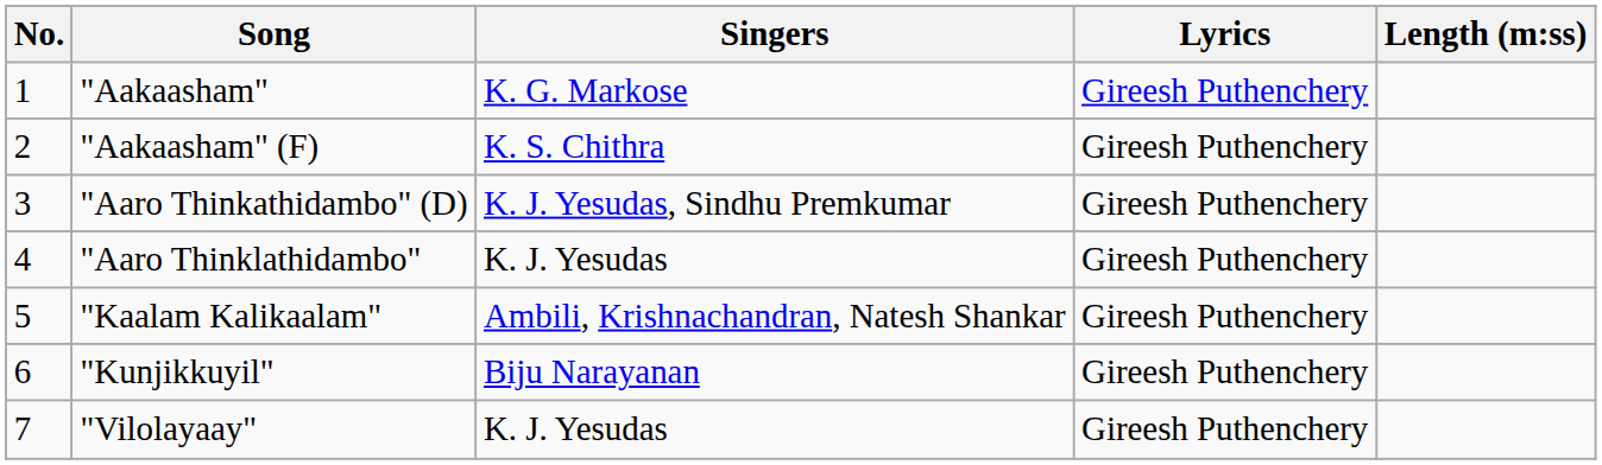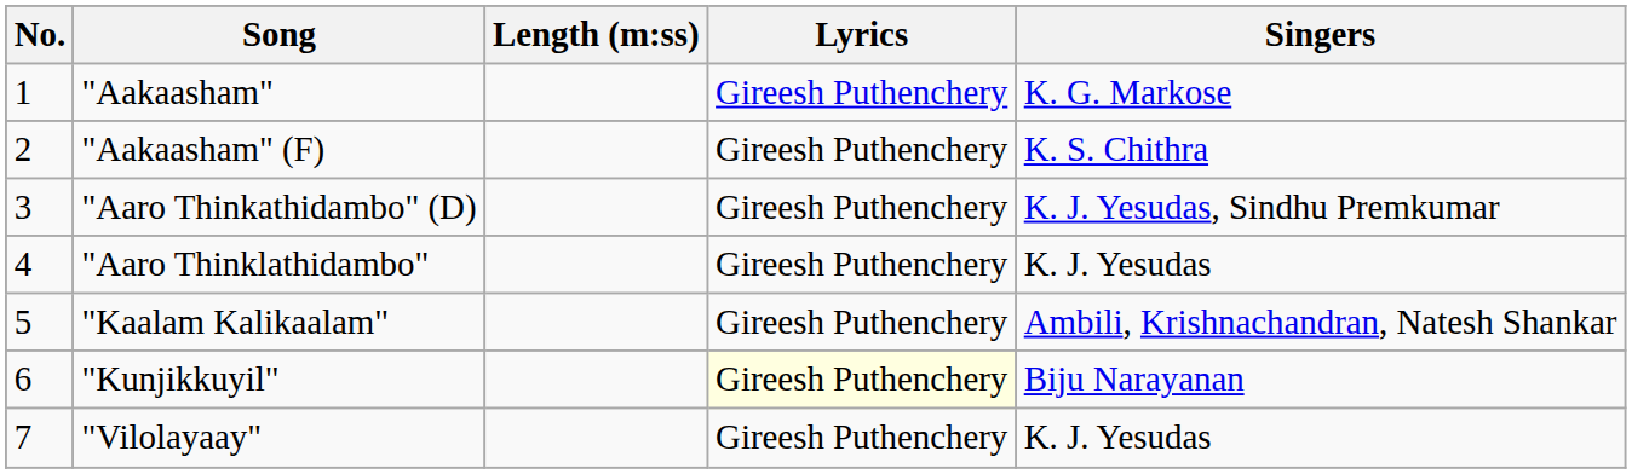 <table class="wikitable" style="font-size:95%;">
 <tr>
 <th>No.</th>
 <th>Song</th>
+<th>Length (m:ss)</th>
+<th>Lyrics</th>
 <th>Singers</th>
-<th>Lyrics</th>
-<th>Length (m:ss)</th>
 </tr>
 <tr>
 <td>1</td>
 <td>"Aakaasham"</td>
+<td></td>
+<td><a href='#'>Gireesh Puthenchery</a></td>
 <td><a href='#'>K. G. Markose</a></td>
-<td><a href='#'>Gireesh Puthenchery</a></td>
-<td></td>
 </tr>
 <tr>
 <td>2</td>
 <td>"Aakaasham" (F)</td>
+<td></td>
+<td>Gireesh Puthenchery</td>
 <td><a href='#'>K. S. Chithra</a></td>
-<td>Gireesh Puthenchery</td>
-<td></td>
 </tr>
 <tr>
 <td>3</td>
 <td>"Aaro Thinkathidambo" (D)</td>
+<td></td>
+<td>Gireesh Puthenchery</td>
 <td><a href='#'>K. J. Yesudas</a>, Sindhu Premkumar</td>
-<td>Gireesh Puthenchery</td>
-<td></td>
 </tr>
 <tr>
 <td>4</td>
 <td>"Aaro Thinklathidambo"</td>
+<td></td>
+<td>Gireesh Puthenchery</td>
 <td>K. J. Yesudas</td>
-<td>Gireesh Puthenchery</td>
-<td></td>
 </tr>
 <tr>
 <td>5</td>
 <td>"Kaalam Kalikaalam"</td>
+<td></td>
+<td>Gireesh Puthenchery</td>
 <td><a href='#'>Ambili</a>, <a href='#'>Krishnachandran</a>, Natesh Shankar</td>
-<td>Gireesh Puthenchery</td>
-<td></td>
 </tr>
 <tr>
 <td>6</td>
 <td>"Kunjikkuyil"</td>
+<td></td>
+<td style="background: lightyellow;">Gireesh Puthenchery</td>
 <td><a href='#'>Biju Narayanan</a></td>
-<td>Gireesh Puthenchery</td>
-<td></td>
 </tr>
 <tr>
 <td>7</td>
 <td>"Vilolayaay"</td>
+<td></td>
+<td>Gireesh Puthenchery</td>
 <td>K. J. Yesudas</td>
-<td>Gireesh Puthenchery</td>
-<td></td>
 </tr>
 </table>
